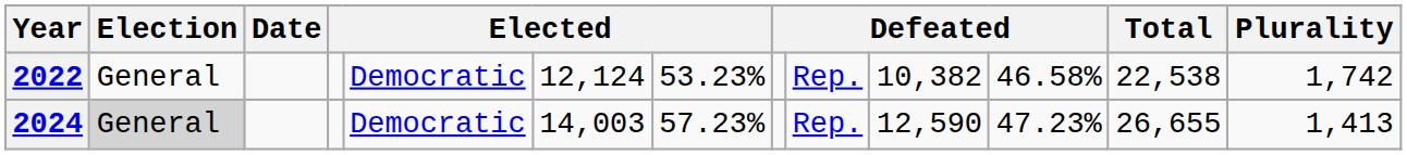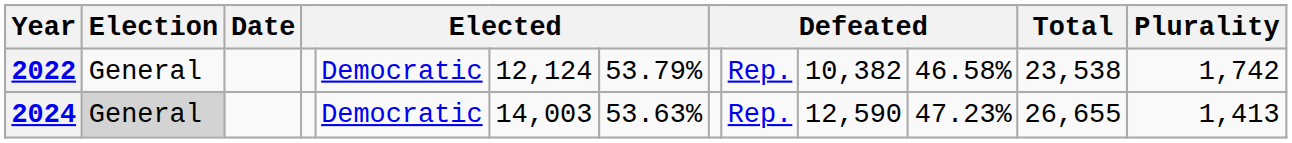 <table class="wikitable">
 <tr>
 <th>Year</th>
 <th>Election</th>
 <th>Date</th>
 <th colspan="4">Elected</th>
 <th colspan="4">Defeated</th>
 <th>Total</th>
 <th>Plurality</th>
 </tr>
 <tr>
 <th><a href='#'>2022</a></th>
 <td valign="top">General</td>
 <td valign="top"></td>
 <td valign="top"></td>
 <td valign="top" ><a href='#'>Democratic</a></td>
 <td valign="top" align="right">12,124</td>
-<td valign="top" align="right">53.23%</td>
+<td valign="top" align="right">53.79%</td>
 <td valign="top"></td>
 <td valign="top" ><a href='#'>Rep.</a></td>
 <td valign="top" align="right">10,382</td>
 <td valign="top" align="right">46.58%</td>
-<td valign="top" align="right">22,538</td>
+<td valign="top" align="right">23,538</td>
 <td valign="top" align="right">1,742</td>
 </tr>
 <tr>
 <th><a href='#'>2024</a></th>
 <td valign="top" style="background: lightgrey;">General</td>
 <td valign="top"></td>
 <td valign="top"></td>
 <td valign="top" ><a href='#'>Democratic</a></td>
 <td valign="top" align="right">14,003</td>
-<td valign="top" align="right">57.23%</td>
+<td valign="top" align="right">53.63%</td>
 <td valign="top"></td>
 <td valign="top" ><a href='#'>Rep.</a></td>
 <td valign="top" align="right">12,590</td>
 <td valign="top" align="right">47.23%</td>
 <td valign="top" align="right">26,655</td>
 <td valign="top" align="right">1,413</td>
 </tr>
 </table>
